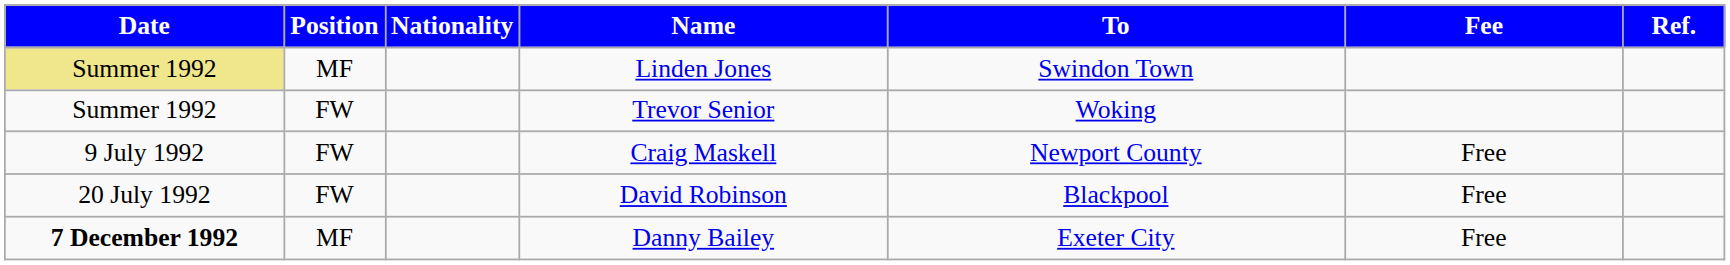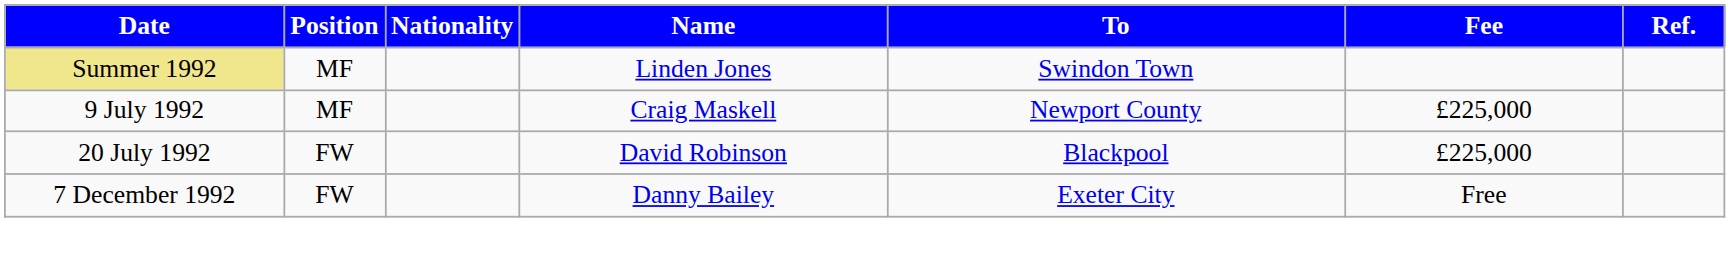 <table class="wikitable"  style="text-align:center; font-size:90%; ">
 <tr>
 <th style="background:#00f; color:white; width:150px;">Date</th>
 <th style="background:#00f; color:white; width:50px;">Position</th>
 <th style="background:#00f; color:white; width:50px;">Nationality</th>
 <th style="background:#00f; color:white; width:200px;">Name</th>
 <th style="background:#00f; color:white; width:250px;">To</th>
 <th style="background:#00f; color:white; width:150px;">Fee</th>
 <th style="background:#00f; color:white; width:50px;">Ref.</th>
 </tr>
 <tr>
 <td style="background: khaki;">Summer 1992</td>
 <td>MF</td>
 <td></td>
 <td><a href='#'>Linden Jones</a></td>
 <td><a href='#'>Swindon Town</a></td>
 <td></td>
 <td></td>
 </tr>
 <tr>
-<td>Summer 1992</td>
-<td>FW</td>
-<td></td>
-<td><a href='#'>Trevor Senior</a></td>
-<td><a href='#'>Woking</a></td>
-<td></td>
-<td></td>
-</tr>
-<tr>
 <td>9 July 1992</td>
-<td>FW</td>
+<td>MF</td>
 <td></td>
 <td><a href='#'>Craig Maskell</a></td>
 <td><a href='#'>Newport County</a></td>
-<td>Free</td>
+<td>£225,000</td>
 <td></td>
 </tr>
 <tr>
 <td>20 July 1992</td>
 <td>FW</td>
 <td></td>
 <td><a href='#'>David Robinson</a></td>
 <td><a href='#'>Blackpool</a></td>
-<td>Free</td>
+<td>£225,000</td>
 <td></td>
 </tr>
 <tr>
-<td><strong>7 December 1992</strong></td>
-<td>MF</td>
+<td>7 December 1992</td>
+<td>FW</td>
 <td></td>
 <td><a href='#'>Danny Bailey</a></td>
 <td><a href='#'>Exeter City</a></td>
 <td>Free</td>
 <td></td>
 </tr>
 </table>
